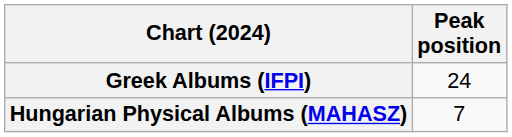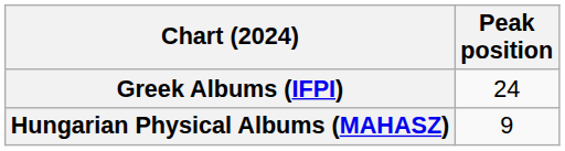 <table class="wikitable sortable plainrowheaders" style="text-align:center">
 <tr>
 <th scope="col">Chart (2024)</th>
 <th scope="col">Peak<br>position</th>
 </tr>
 <tr>
 <th scope="row">Greek Albums (<a href='#'>IFPI</a>)</th>
 <td>24</td>
 </tr>
 <tr>
 <th scope="row">Hungarian Physical Albums (<a href='#'>MAHASZ</a>)</th>
-<td>7</td>
+<td>9</td>
 </tr>
 </table>
